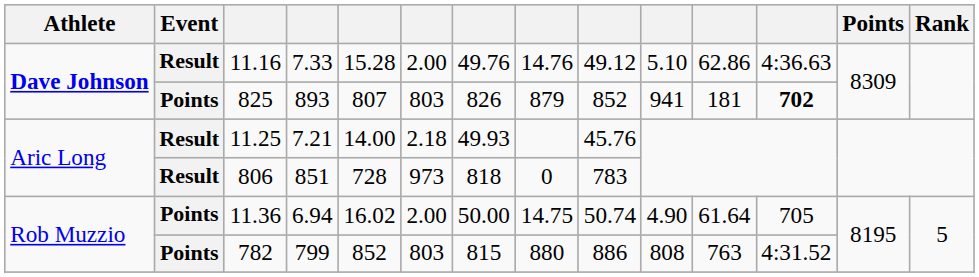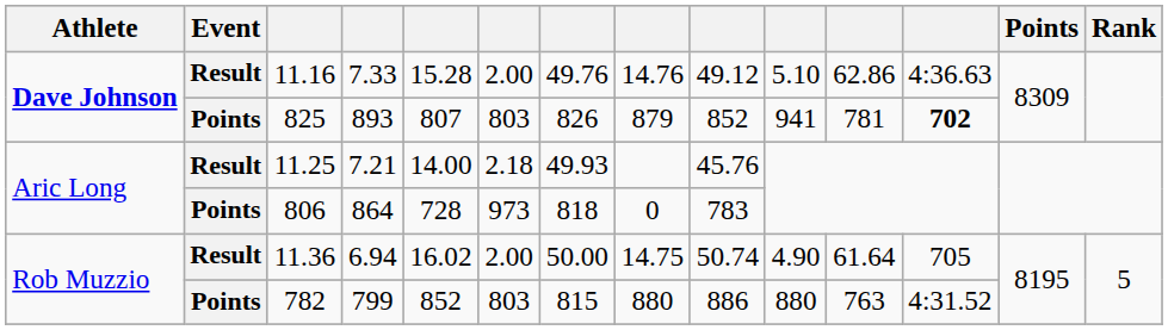 <table class=wikitable style=font-size:90%;text-align:center>
 <tr>
 <th>Athlete</th>
 <th>Event</th>
 <th></th>
 <th></th>
 <th></th>
 <th></th>
 <th></th>
 <th></th>
 <th></th>
 <th></th>
 <th></th>
 <th></th>
 <th>Points</th>
 <th>Rank</th>
 </tr>
 <tr>
 <td align=left rowspan=2><strong><a href='#'>Dave Johnson</a></strong></td>
 <th style=font-size:95%>Result</th>
 <td>11.16</td>
 <td>7.33</td>
 <td>15.28</td>
 <td>2.00</td>
 <td>49.76</td>
 <td>14.76</td>
 <td>49.12</td>
 <td>5.10</td>
 <td>62.86</td>
 <td>4:36.63</td>
 <td rowspan=2>8309</td>
 <td rowspan=2></td>
 </tr>
 <tr>
 <th style=font-size:95%>Points</th>
 <td>825</td>
 <td>893</td>
 <td>807</td>
 <td>803</td>
 <td>826</td>
 <td>879</td>
 <td>852</td>
 <td>941</td>
-<td>181</td>
+<td>781</td>
 <td><strong>702</strong></td>
 </tr>
 <tr>
 <td align=left rowspan=2><a href='#'>Aric Long</a></td>
 <th style=font-size:95%>Result</th>
 <td>11.25</td>
 <td>7.21</td>
 <td>14.00</td>
 <td>2.18</td>
 <td>49.93</td>
 <td></td>
 <td>45.76</td>
 <td colspan=3 rowspan=2></td>
 <td rowspan=2 colspan=2></td>
 </tr>
 <tr>
-<th style=font-size:95%>Result</th>
+<th style=font-size:95%>Points</th>
 <td>806</td>
-<td>851</td>
+<td>864</td>
 <td>728</td>
 <td>973</td>
 <td>818</td>
 <td>0</td>
 <td>783</td>
 </tr>
 <tr>
 <td align=left rowspan=2><a href='#'>Rob Muzzio</a></td>
-<th style=font-size:95%>Points</th>
+<th style=font-size:95%>Result</th>
 <td>11.36</td>
 <td>6.94</td>
 <td>16.02</td>
 <td>2.00</td>
 <td>50.00</td>
 <td>14.75</td>
 <td>50.74</td>
 <td>4.90</td>
 <td>61.64</td>
 <td>705</td>
 <td rowspan=2>8195</td>
 <td rowspan=2>5</td>
 </tr>
 <tr>
 <th style=font-size:95%>Points</th>
 <td>782</td>
 <td>799</td>
 <td>852</td>
 <td>803</td>
 <td>815</td>
 <td>880</td>
 <td>886</td>
-<td>808</td>
+<td>880</td>
 <td>763</td>
 <td>4:31.52</td>
 </tr>
 </table>
